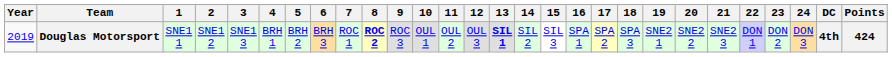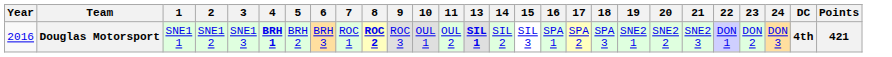 <table class="wikitable" style="text-align:center; font-size:85%">
 <tr>
 <th>Year</th>
 <th>Team</th>
 <th>1</th>
 <th>2</th>
 <th>3</th>
 <th>4</th>
 <th>5</th>
 <th>6</th>
 <th>7</th>
 <th>8</th>
 <th>9</th>
 <th>10</th>
 <th>11</th>
-<th>12</th>
 <th>13</th>
 <th>14</th>
 <th>15</th>
 <th>16</th>
 <th>17</th>
 <th>18</th>
 <th>19</th>
 <th>20</th>
 <th>21</th>
 <th>22</th>
 <th>23</th>
 <th>24</th>
 <th>DC</th>
 <th>Points</th>
 </tr>
 <tr>
-<td><a href='#'>2019</a></td>
+<td><a href='#'>2016</a></td>
 <th nowrap>Douglas Motorsport</th>
 <td style=background:#DFFFDF><a href='#'>SNE1<br>1</a><br></td>
 <td style=background:#DFFFDF><a href='#'>SNE1<br>2</a><br></td>
 <td style=background:#DFFFDF><a href='#'>SNE1<br>3</a><br></td>
-<td style=background:#DFFFDF><a href='#'>BRH<br>1</a><br></td>
+<td style=background:#DFFFDF><strong><a href='#'>BRH<br>1</a><br></strong></td>
 <td style=background:#DFFFDF><a href='#'>BRH<br>2</a><br></td>
 <td style=background:#FFDF9F><a href='#'>BRH<br>3</a><br></td>
 <td style=background:#DFFFDF><a href='#'>ROC<br>1</a><br></td>
 <td style=background:#FFFFBF><strong><a href='#'>ROC<br>2</a><br></strong></td>
 <td style=background:#DFDFDF><a href='#'>ROC<br>3</a><br></td>
 <td style=background:#DFDFDF><a href='#'>OUL<br>1</a><br></td>
 <td style=background:#DFFFDF><a href='#'>OUL<br>2</a><br></td>
-<td style=background:#DFDFDF><a href='#'>OUL<br>3</a><br></td>
 <td style=background:#DFDFDF><strong><a href='#'>SIL<br>1</a><br></strong></td>
 <td style=background:#DFFFDF><a href='#'>SIL<br>2</a><br></td>
 <td style=background:#FFFFFF><a href='#'>SIL<br>3</a><br></td>
 <td style=background:#DFFFDF><a href='#'>SPA<br>1</a><br></td>
 <td style=background:#FFFFBF><a href='#'>SPA<br>2</a><br></td>
 <td style=background:#DFFFDF><a href='#'>SPA<br>3</a><br></td>
 <td style=background:#DFFFDF><a href='#'>SNE2<br>1</a><br></td>
 <td style=background:#DFFFDF><a href='#'>SNE2<br>2</a><br></td>
 <td style=background:#DFFFDF><a href='#'>SNE2<br>3</a><br></td>
 <td style=background:#CFCFFF><a href='#'>DON<br>1</a><br></td>
 <td style=background:#DFFFDF><a href='#'>DON<br>2</a><br></td>
 <td style=background:#FFDF9F><a href='#'>DON<br>3</a><br></td>
 <th>4th</th>
-<th>424</th>
+<th>421</th>
 </tr>
 </table>
